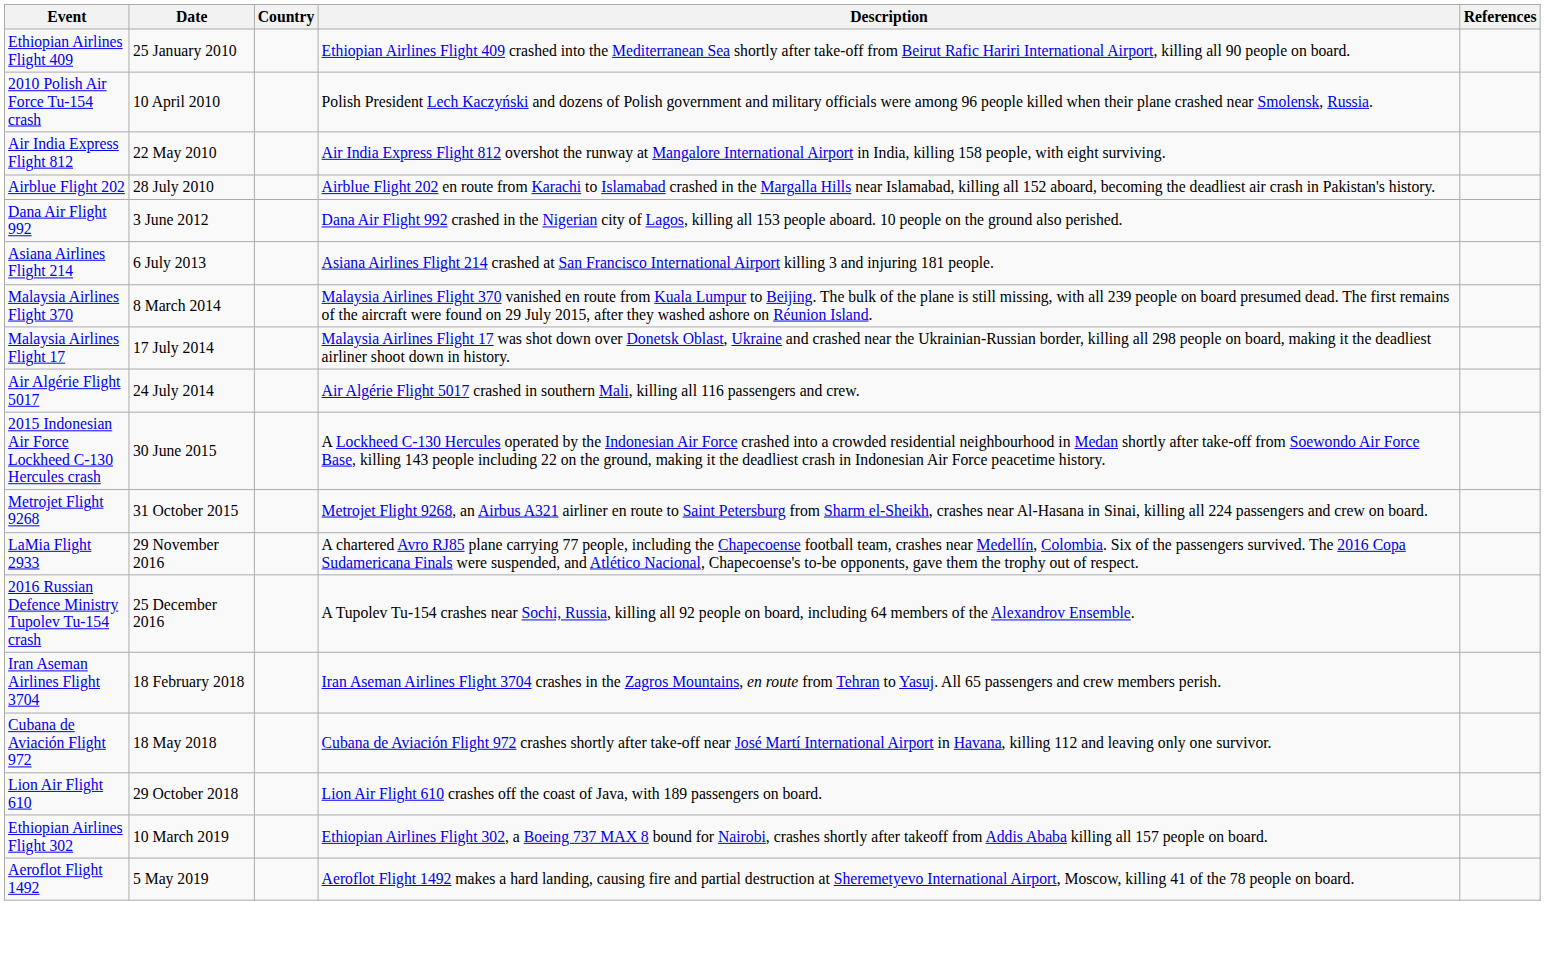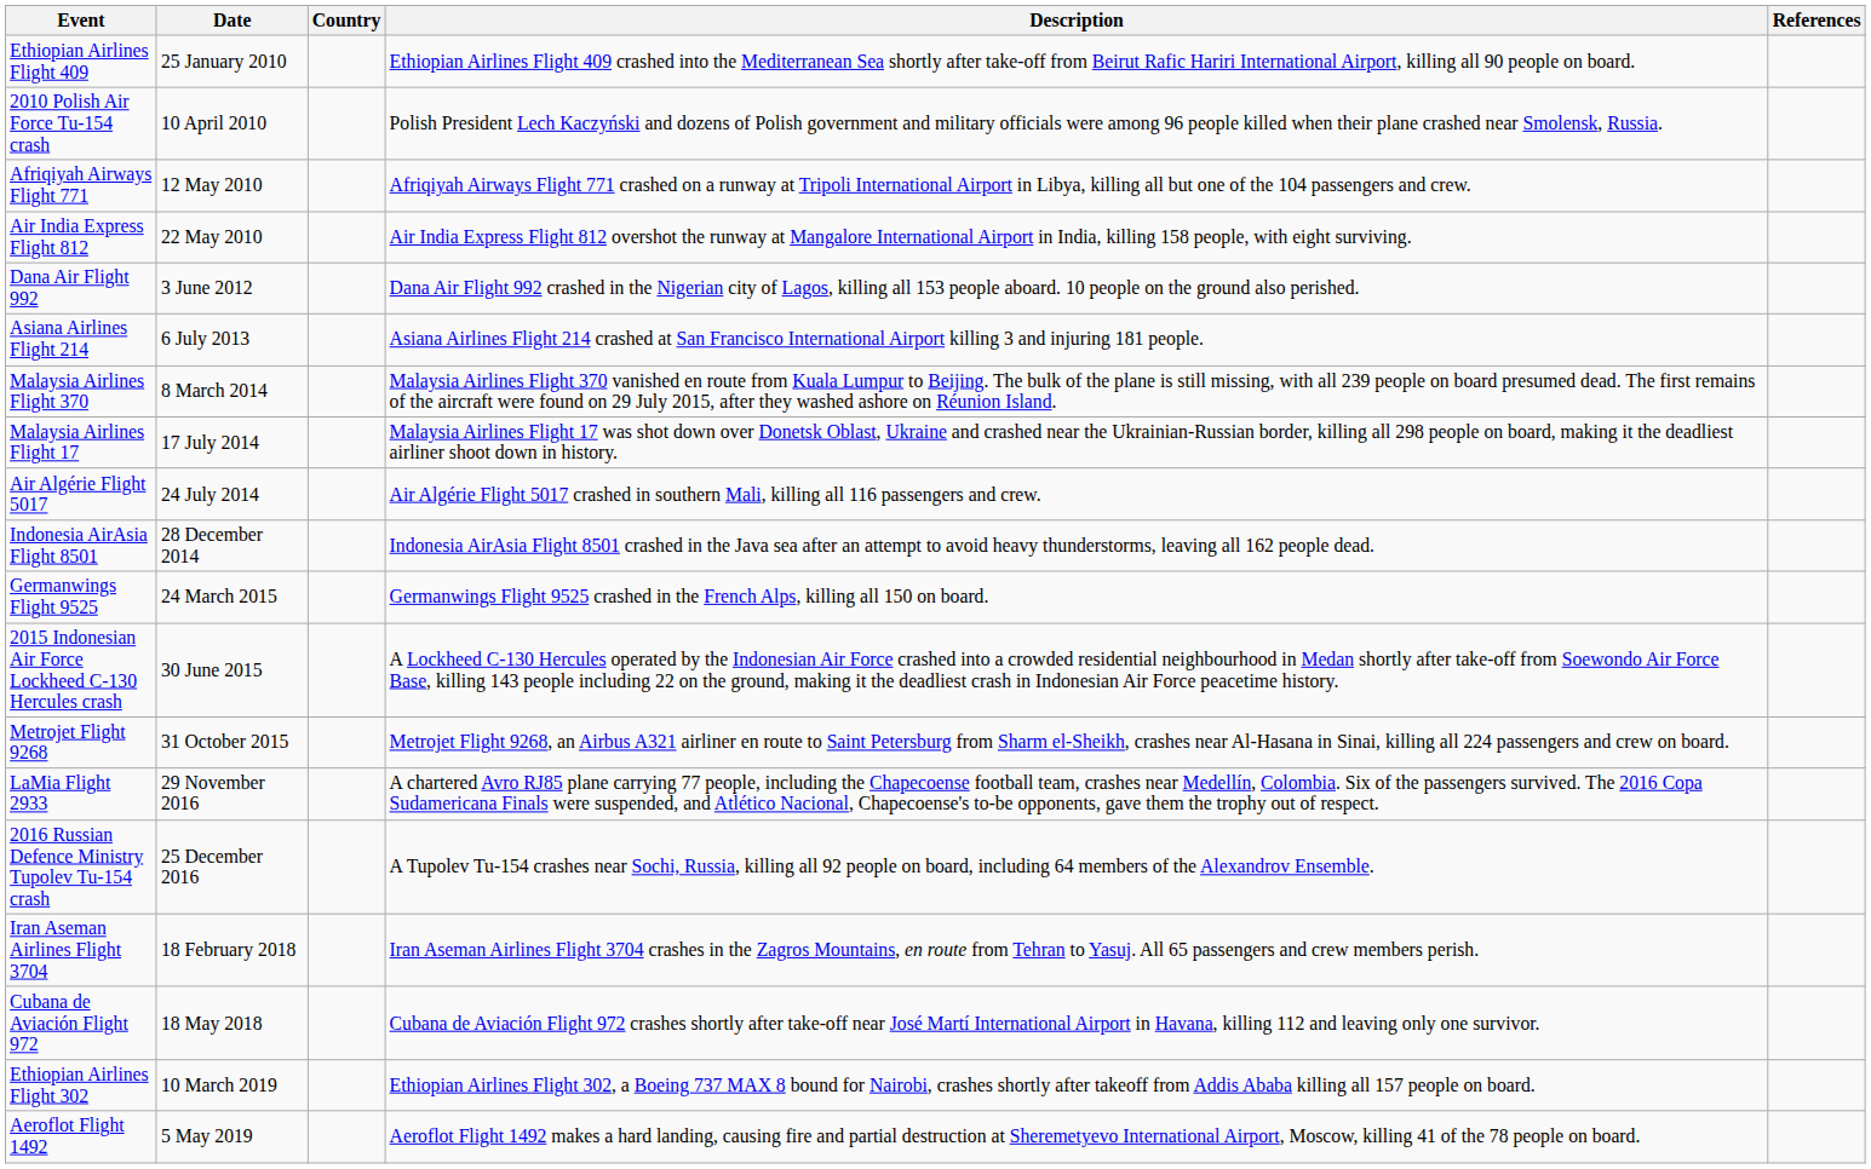 <table class="wikitable sortable mw-collapsible">
 <tr>
 <th style="width:120px;">Event</th>
 <th style="width:120px;">Date</th>
 <th>Country</th>
 <th>Description</th>
 <th>References</th>
 </tr>
 <tr>
 <td><a href='#'>Ethiopian Airlines Flight 409</a></td>
 <td>25 January 2010</td>
 <td></td>
 <td><a href='#'>Ethiopian Airlines Flight 409</a> crashed into the <a href='#'>Mediterranean Sea</a> shortly after take-off from <a href='#'>Beirut Rafic Hariri International Airport</a>, killing all 90 people on board.</td>
 <td></td>
 </tr>
 <tr>
 <td><a href='#'>2010 Polish Air Force Tu-154 crash</a></td>
 <td>10 April 2010</td>
 <td></td>
 <td>Polish President <a href='#'>Lech Kaczyński</a> and dozens of Polish government and military officials were among 96 people killed when their plane crashed near <a href='#'>Smolensk</a>, <a href='#'>Russia</a>.</td>
 <td></td>
 </tr>
 <tr>
+<td><a href='#'>Afriqiyah Airways Flight 771</a></td>
+<td>12 May 2010</td>
+<td></td>
+<td><a href='#'>Afriqiyah Airways Flight 771</a> crashed on a runway at <a href='#'>Tripoli International Airport</a> in Libya, killing all but one of the 104 passengers and crew.</td>
+<td></td>
+</tr>
+<tr>
 <td><a href='#'>Air India Express Flight 812</a></td>
 <td>22 May 2010</td>
 <td></td>
 <td><a href='#'>Air India Express Flight 812</a> overshot the runway at <a href='#'>Mangalore International Airport</a> in India, killing 158 people, with eight surviving.</td>
-<td></td>
-</tr>
-<tr>
-<td><a href='#'>Airblue Flight 202</a></td>
-<td>28 July 2010</td>
-<td></td>
-<td><a href='#'>Airblue Flight 202</a> en route from <a href='#'>Karachi</a> to <a href='#'>Islamabad</a> crashed in the <a href='#'>Margalla Hills</a> near Islamabad, killing all 152 aboard, becoming the deadliest air crash in Pakistan's history.</td>
 <td></td>
 </tr>
 <tr>
 <td><a href='#'>Dana Air Flight 992</a></td>
 <td>3 June 2012</td>
 <td></td>
 <td><a href='#'>Dana Air Flight 992</a> crashed in the <a href='#'>Nigerian</a> city of <a href='#'>Lagos</a>, killing all 153 people aboard. 10 people on the ground also perished.</td>
 <td></td>
 </tr>
 <tr>
 <td><a href='#'>Asiana Airlines Flight 214</a></td>
 <td>6 July 2013</td>
 <td></td>
 <td><a href='#'>Asiana Airlines Flight 214</a> crashed at <a href='#'>San Francisco International Airport</a> killing 3 and injuring 181 people.</td>
 <td></td>
 </tr>
 <tr>
 <td><a href='#'>Malaysia Airlines Flight 370</a></td>
 <td>8 March 2014</td>
 <td></td>
 <td><a href='#'>Malaysia Airlines Flight 370</a> vanished en route from <a href='#'>Kuala Lumpur</a> to <a href='#'>Beijing</a>. The bulk of the plane is still missing, with all 239 people on board presumed dead. The first remains of the aircraft were found on 29 July 2015, after they washed ashore on <a href='#'>Réunion Island</a>.</td>
 <td></td>
 </tr>
 <tr>
 <td><a href='#'>Malaysia Airlines Flight 17</a></td>
 <td>17 July 2014</td>
 <td></td>
 <td><a href='#'>Malaysia Airlines Flight 17</a> was shot down over <a href='#'>Donetsk Oblast</a>, <a href='#'>Ukraine</a> and crashed near the Ukrainian-Russian border, killing all 298 people on board, making it the deadliest airliner shoot down in history.</td>
 <td></td>
 </tr>
 <tr>
 <td><a href='#'>Air Algérie Flight 5017</a></td>
 <td>24 July 2014</td>
 <td></td>
 <td><a href='#'>Air Algérie Flight 5017</a> crashed in southern <a href='#'>Mali</a>, killing all 116 passengers and crew.</td>
+<td></td>
+</tr>
+<tr>
+<td><a href='#'>Indonesia AirAsia Flight 8501</a></td>
+<td>28 December 2014</td>
+<td></td>
+<td><a href='#'>Indonesia AirAsia Flight 8501</a> crashed in the Java sea after an attempt to avoid heavy thunderstorms, leaving all 162 people dead.</td>
+<td></td>
+</tr>
+<tr>
+<td><a href='#'>Germanwings Flight 9525</a></td>
+<td>24 March 2015</td>
+<td></td>
+<td><a href='#'>Germanwings Flight 9525</a> crashed in the <a href='#'>French Alps</a>, killing all 150 on board.</td>
 <td></td>
 </tr>
 <tr>
 <td><a href='#'>2015 Indonesian Air Force Lockheed C-130 Hercules crash</a></td>
 <td>30 June 2015</td>
 <td></td>
 <td>A <a href='#'>Lockheed C-130 Hercules</a> operated by the <a href='#'>Indonesian Air Force</a> crashed into a crowded residential neighbourhood in <a href='#'>Medan</a> shortly after take-off from <a href='#'>Soewondo Air Force Base</a>, killing 143 people including 22 on the ground, making it the deadliest crash in Indonesian Air Force peacetime history.</td>
 <td></td>
 </tr>
 <tr>
 <td><a href='#'>Metrojet Flight 9268</a></td>
 <td>31 October 2015</td>
 <td></td>
 <td><a href='#'>Metrojet Flight 9268</a>, an <a href='#'>Airbus A321</a> airliner en route to <a href='#'>Saint Petersburg</a> from <a href='#'>Sharm el-Sheikh</a>, crashes near Al-Hasana in Sinai, killing all 224 passengers and crew on board.</td>
 <td></td>
 </tr>
 <tr>
 <td><a href='#'>LaMia Flight 2933</a></td>
 <td>29 November 2016</td>
 <td></td>
 <td>A chartered <a href='#'>Avro RJ85</a> plane carrying 77 people, including the <a href='#'>Chapecoense</a> football team, crashes near <a href='#'>Medellín</a>, <a href='#'>Colombia</a>. Six of the passengers survived. The <a href='#'>2016 Copa Sudamericana Finals</a> were suspended, and <a href='#'>Atlético Nacional</a>, Chapecoense's to-be opponents, gave them the trophy out of respect.</td>
 <td></td>
 </tr>
 <tr>
 <td><a href='#'>2016 Russian Defence Ministry Tupolev Tu-154 crash</a></td>
 <td>25 December 2016</td>
 <td></td>
 <td>A Tupolev Tu-154 crashes near <a href='#'>Sochi, Russia</a>, killing all 92 people on board, including 64 members of the <a href='#'>Alexandrov Ensemble</a>.</td>
 <td></td>
 </tr>
 <tr>
 <td><a href='#'>Iran Aseman Airlines Flight 3704</a></td>
 <td>18 February 2018</td>
 <td></td>
 <td><a href='#'>Iran Aseman Airlines Flight 3704</a> crashes in the <a href='#'>Zagros Mountains</a>, <em>en route</em> from <a href='#'>Tehran</a> to <a href='#'>Yasuj</a>. All 65 passengers and crew members perish.</td>
 <td></td>
 </tr>
 <tr>
 <td><a href='#'>Cubana de Aviación Flight 972</a></td>
 <td>18 May 2018</td>
 <td></td>
 <td><a href='#'>Cubana de Aviación Flight 972</a> crashes shortly after take-off near <a href='#'>José Martí International Airport</a> in <a href='#'>Havana</a>, killing 112 and leaving only one survivor.</td>
 <td></td>
 </tr>
 <tr>
-<td><a href='#'>Lion Air Flight 610</a></td>
-<td>29 October 2018</td>
-<td></td>
-<td><a href='#'>Lion Air Flight 610</a> crashes off the coast of Java, with 189 passengers on board.</td>
-<td></td>
-</tr>
-<tr>
 <td><a href='#'>Ethiopian Airlines Flight 302</a></td>
 <td>10 March 2019</td>
 <td></td>
 <td><a href='#'>Ethiopian Airlines Flight 302</a>, a <a href='#'>Boeing 737 MAX 8</a> bound for <a href='#'>Nairobi</a>, crashes shortly after takeoff from <a href='#'>Addis Ababa</a> killing all 157 people on board.</td>
 <td></td>
 </tr>
 <tr>
 <td><a href='#'>Aeroflot Flight 1492</a></td>
 <td>5 May 2019</td>
 <td></td>
 <td><a href='#'>Aeroflot Flight 1492</a> makes a hard landing, causing fire and partial destruction at <a href='#'>Sheremetyevo International Airport</a>, Moscow, killing 41 of the 78 people on board.</td>
 <td></td>
 </tr>
 </table>
